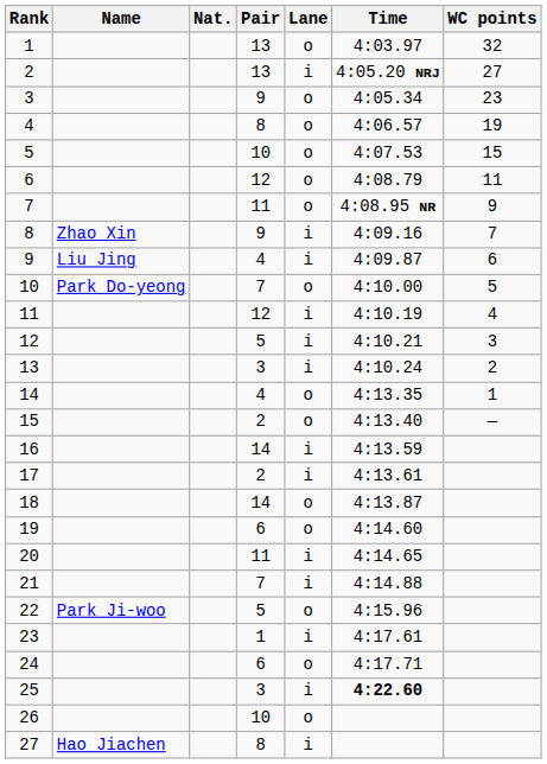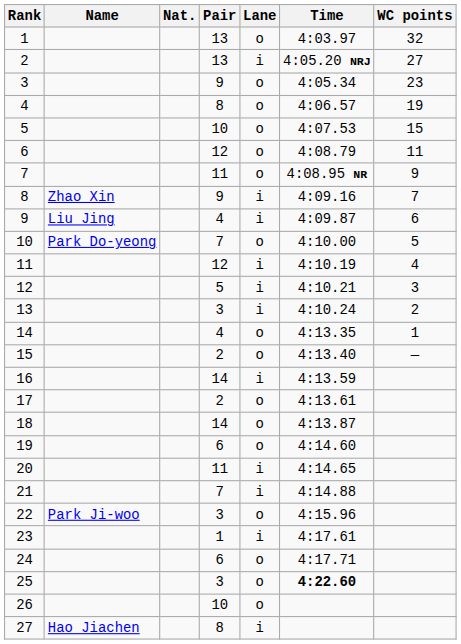 <table class="wikitable sortable" style="text-align:center">
 <tr>
 <th>Rank</th>
 <th>Name</th>
 <th>Nat.</th>
 <th>Pair</th>
 <th>Lane</th>
 <th>Time</th>
 <th>WC points</th>
 </tr>
 <tr>
 <td>1</td>
 <td align=left></td>
 <td></td>
 <td>13</td>
 <td>o</td>
 <td>4:03.97</td>
 <td>32</td>
 </tr>
 <tr>
 <td>2</td>
 <td align=left></td>
 <td></td>
 <td>13</td>
 <td>i</td>
 <td>4:05.20 <strong><small>NRJ</small></strong></td>
 <td>27</td>
 </tr>
 <tr>
 <td>3</td>
 <td align=left></td>
 <td></td>
 <td>9</td>
 <td>o</td>
 <td>4:05.34</td>
 <td>23</td>
 </tr>
 <tr>
 <td>4</td>
 <td align=left></td>
 <td></td>
 <td>8</td>
 <td>o</td>
 <td>4:06.57</td>
 <td>19</td>
 </tr>
 <tr>
 <td>5</td>
 <td align=left></td>
 <td></td>
 <td>10</td>
 <td>o</td>
 <td>4:07.53</td>
 <td>15</td>
 </tr>
 <tr>
 <td>6</td>
 <td align=left></td>
 <td></td>
 <td>12</td>
 <td>o</td>
 <td>4:08.79</td>
 <td>11</td>
 </tr>
 <tr>
 <td>7</td>
 <td align=left></td>
 <td></td>
 <td>11</td>
 <td>o</td>
 <td>4:08.95 <strong><small>NR</small></strong></td>
 <td>9</td>
 </tr>
 <tr>
 <td>8</td>
 <td align=left><a href='#'>Zhao Xin</a></td>
 <td></td>
 <td>9</td>
 <td>i</td>
 <td>4:09.16</td>
 <td>7</td>
 </tr>
 <tr>
 <td>9</td>
 <td align=left><a href='#'>Liu Jing</a></td>
 <td></td>
 <td>4</td>
 <td>i</td>
 <td>4:09.87</td>
 <td>6</td>
 </tr>
 <tr>
 <td>10</td>
 <td align=left><a href='#'>Park Do-yeong</a></td>
 <td></td>
 <td>7</td>
 <td>o</td>
 <td>4:10.00</td>
 <td>5</td>
 </tr>
 <tr>
 <td>11</td>
 <td align=left></td>
 <td></td>
 <td>12</td>
 <td>i</td>
 <td>4:10.19</td>
 <td>4</td>
 </tr>
 <tr>
 <td>12</td>
 <td align=left></td>
 <td></td>
 <td>5</td>
 <td>i</td>
 <td>4:10.21</td>
 <td>3</td>
 </tr>
 <tr>
 <td>13</td>
 <td align=left></td>
 <td></td>
 <td>3</td>
 <td>i</td>
 <td>4:10.24</td>
 <td>2</td>
 </tr>
 <tr>
 <td>14</td>
 <td align=left></td>
 <td></td>
 <td>4</td>
 <td>o</td>
 <td>4:13.35</td>
 <td>1</td>
 </tr>
 <tr>
 <td>15</td>
 <td align=left></td>
 <td></td>
 <td>2</td>
 <td>o</td>
 <td>4:13.40</td>
 <td>—</td>
 </tr>
 <tr>
 <td>16</td>
 <td align=left></td>
 <td></td>
 <td>14</td>
 <td>i</td>
 <td>4:13.59</td>
 <td></td>
 </tr>
 <tr>
 <td>17</td>
 <td align=left></td>
 <td></td>
 <td>2</td>
-<td>i</td>
+<td>o</td>
 <td>4:13.61</td>
 <td></td>
 </tr>
 <tr>
 <td>18</td>
 <td align=left></td>
 <td></td>
 <td>14</td>
 <td>o</td>
 <td>4:13.87</td>
 <td></td>
 </tr>
 <tr>
 <td>19</td>
 <td align=left></td>
 <td></td>
 <td>6</td>
 <td>o</td>
 <td>4:14.60</td>
 <td></td>
 </tr>
 <tr>
 <td>20</td>
 <td align=left></td>
 <td></td>
 <td>11</td>
 <td>i</td>
 <td>4:14.65</td>
 <td></td>
 </tr>
 <tr>
 <td>21</td>
 <td align=left></td>
 <td></td>
 <td>7</td>
 <td>i</td>
 <td>4:14.88</td>
 <td></td>
 </tr>
 <tr>
 <td>22</td>
 <td align=left><a href='#'>Park Ji-woo</a></td>
 <td></td>
-<td>5</td>
+<td>3</td>
 <td>o</td>
 <td>4:15.96</td>
 <td></td>
 </tr>
 <tr>
 <td>23</td>
 <td align=left></td>
 <td></td>
 <td>1</td>
 <td>i</td>
 <td>4:17.61</td>
 <td></td>
 </tr>
 <tr>
 <td>24</td>
 <td align=left></td>
 <td></td>
 <td>6</td>
 <td>o</td>
 <td>4:17.71</td>
 <td></td>
 </tr>
 <tr>
 <td>25</td>
 <td align=left></td>
 <td></td>
 <td>3</td>
-<td>i</td>
+<td>o</td>
 <td><strong>4:22.60</strong></td>
 <td></td>
 </tr>
 <tr>
 <td>26</td>
 <td align=left></td>
 <td></td>
 <td>10</td>
 <td>o</td>
 <td></td>
 <td></td>
 </tr>
 <tr>
 <td>27</td>
 <td align=left><a href='#'>Hao Jiachen</a></td>
 <td></td>
 <td>8</td>
 <td>i</td>
 <td></td>
 <td></td>
 </tr>
 </table>
